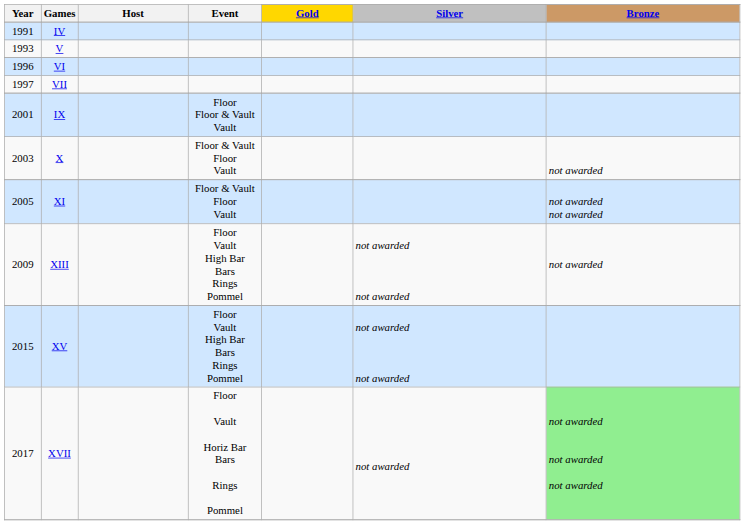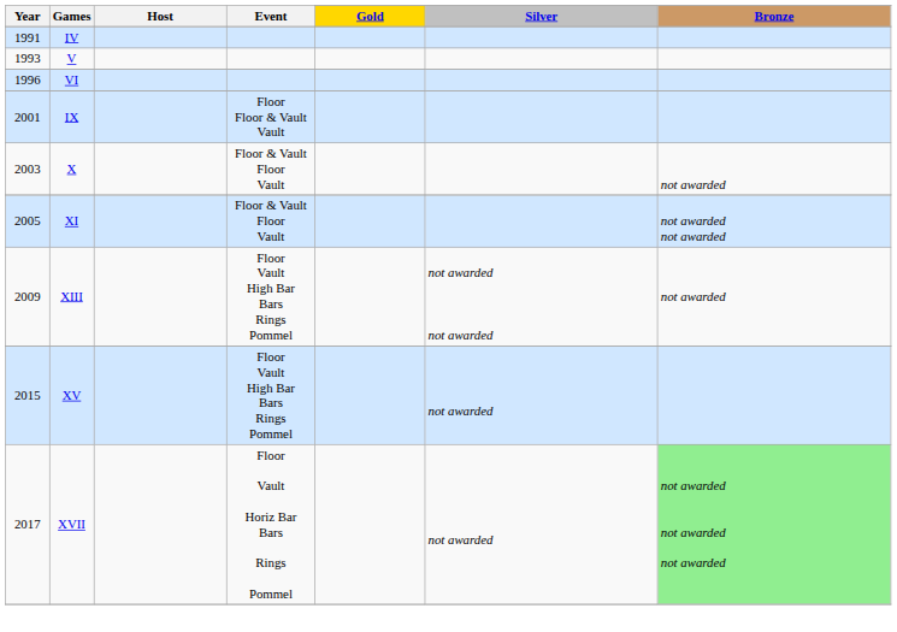 <table class="wikitable" style="text-align: center; font-size:95%;">
 <tr>
 <th rowspan="2" style="width:5%;">Year</th>
 <th rowspan="2" style="width:5%;">Games</th>
 <th rowspan="2" style="width:15%;">Host</th>
 <th rowspan="2" style="width:10%;">Event</th>
 </tr>
 <tr>
 <th style="background-color: gold"><a href='#'>Gold</a></th>
 <th style="background-color: silver"><a href='#'>Silver</a></th>
 <th style="background-color: #CC9966"><a href='#'>Bronze</a></th>
 </tr>
 <tr>
 </tr>
 <tr>
 </tr>
 <tr style="text-align:center; background:#d0e7ff;">
 <td>1991</td>
 <td align=center><a href='#'>IV</a></td>
 <td align= "left"></td>
 <td></td>
 <td align= "left"></td>
 <td align= "left"></td>
 <td align= "left"></td>
 </tr>
 <tr>
 <td>1993</td>
 <td align=center><a href='#'>V</a></td>
 <td align= "left"></td>
 <td></td>
 <td align= "left"></td>
 <td align= "left"></td>
 <td align= "left"></td>
 </tr>
 <tr>
 </tr>
 <tr style="text-align:center; background:#d0e7ff;">
 <td>1996</td>
 <td align=center><a href='#'>VI</a></td>
 <td align= "left"></td>
 <td></td>
 <td align= "left"></td>
 <td align= "left"></td>
-<td align= "left"></td>
-</tr>
-<tr>
-<td>1997</td>
-<td align=center><a href='#'>VII</a></td>
-<td align="left"></td>
-<td></td>
-<td align= "left"></td>
-<td align="left"></td>
 <td align= "left"></td>
 </tr>
 <tr>
 </tr>
 <tr style="text-align:center; background:#d0e7ff;">
 <td>2001</td>
 <td align=center><a href='#'>IX</a></td>
 <td align= "left"></td>
 <td>Floor <br> Floor & Vault <br> Vault</td>
 <td align= "left"> <br>  <br> </td>
 <td align= "left">  <br>  <br> </td>
 <td align= "left"> <br>  <br>  </td>
 </tr>
 <tr>
 <td>2003</td>
 <td align=center><a href='#'>X</a></td>
 <td align= "left"></td>
 <td>Floor & Vault <br> Floor <br> Vault</td>
 <td align= "left">  <br>  <br> </td>
 <td align= "left"> <br>   </td>
 <td align= "left"> <br>  <br> <em>not awarded</em><br></td>
 </tr>
 <tr>
 </tr>
 <tr style="text-align:center; background:#d0e7ff;">
 <td>2005</td>
 <td align=center><a href='#'>XI</a></td>
 <td align="left"></td>
 <td>Floor & Vault <br> Floor <br> Vault</td>
 <td align= "left"> <br>  <br> </td>
 <td align= "left"> <br>   <br>  </td>
 <td align= "left"> <br> <em>not awarded</em><br> <em>not awarded</em><br></td>
 </tr>
 <tr>
 <td>2009</td>
 <td align=center><a href='#'>XIII</a></td>
 <td align= "left"></td>
 <td>Floor <br> Vault <br> High Bar <br> Bars <br> Rings <br> Pommel</td>
 <td align= "left"> <br>   <br>  <br>  <br>  <br>   <br></td>
 <td align= "left"> <br><em>not awarded</em> <br>   <br>  <br>  <br><em>not awarded</em><br></td>
 <td align= "left"> <br>  <br><em>not awarded</em><br>   <br>   <br> </td>
 </tr>
 <tr>
 </tr>
 <tr style="text-align:center; background:#d0e7ff;">
 <td>2015</td>
 <td align=center><a href='#'>XV</a></td>
 <td align= "left"></td>
 <td>Floor <br> Vault <br> High Bar <br> Bars <br> Rings <br> Pommel</td>
 <td align= "left"> <br>  <br>  <br>   <br>  <br> </td>
-<td align= "left"> <br><em>not awarded</em> <br>   <br>  <br>  <br><em>not awarded</em><br></td>
+<td align= "left"> <br>  <br>  <br><em>not awarded</em> <br>  <br> </td>
 <td align= "left"> <br>  <br>  <br>  <br>  <br> </td>
 </tr>
 <tr>
 <td>2017</td>
 <td align=center><a href='#'>XVII</a></td>
 <td align= "left"></td>
 <td>Floor <br><br> Vault <br><br> Horiz Bar <br> Bars <br><br> Rings <br><br> Pommel</td>
 <td align= "left"> <br><br>   <br>   <br>   <br>  <br><br> </td>
 <td align= "left"> <br>  <br>  <br><em>not awarded</em> <br>  <br> </td>
 <td align= "left" style="background: lightgreen;">  <br> <em>not awarded</em> <br><br>  <br><em>not awarded</em> <br> <br><em>not awarded</em><br> <br> </td>
 </tr>
 <tr>
 </tr>
 </table>
